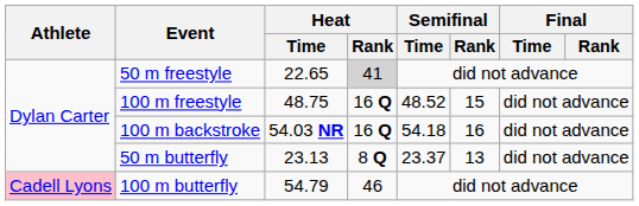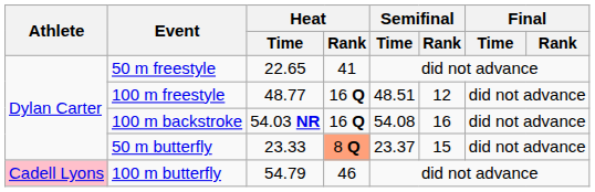 <table class="wikitable" style="text-align:center; font-size:90%">
 <tr>
 <th rowspan="2">Athlete</th>
 <th rowspan="2">Event</th>
 <th colspan="2">Heat</th>
 <th colspan="2">Semifinal</th>
 <th colspan="2">Final</th>
 </tr>
 <tr style="font-size:95%">
 <th>Time</th>
 <th>Rank</th>
 <th>Time</th>
 <th>Rank</th>
 <th>Time</th>
 <th>Rank</th>
 </tr>
 <tr>
 <td align=left rowspan=4><a href='#'>Dylan Carter</a></td>
 <td align=left><a href='#'>50 m freestyle</a></td>
 <td>22.65</td>
-<td style="background: lightgrey;">41</td>
+<td>41</td>
 <td colspan=4>did not advance</td>
 </tr>
 <tr>
 <td align=left><a href='#'>100 m freestyle</a></td>
-<td>48.75</td>
+<td>48.77</td>
 <td>16 <strong>Q</strong></td>
-<td>48.52</td>
-<td>15</td>
+<td>48.51</td>
+<td>12</td>
 <td colspan=2>did not advance</td>
 </tr>
 <tr>
 <td align=left><a href='#'>100 m backstroke</a></td>
 <td>54.03 <strong><a href='#'>NR</a></strong></td>
 <td>16 <strong>Q</strong></td>
-<td>54.18</td>
+<td>54.08</td>
 <td>16</td>
 <td colspan=2>did not advance</td>
 </tr>
 <tr>
 <td align=left><a href='#'>50 m butterfly</a></td>
-<td>23.13</td>
-<td>8 <strong>Q</strong></td>
+<td>23.33</td>
+<td style="background: lightsalmon;">8 <strong>Q</strong></td>
 <td>23.37</td>
-<td>13</td>
+<td>15</td>
 <td colspan=2>did not advance</td>
 </tr>
 <tr>
 <td align=left style="background: pink;"><a href='#'>Cadell Lyons</a></td>
 <td align=left><a href='#'>100 m butterfly</a></td>
 <td>54.79</td>
 <td>46</td>
 <td colspan=4>did not advance</td>
 </tr>
 </table>
